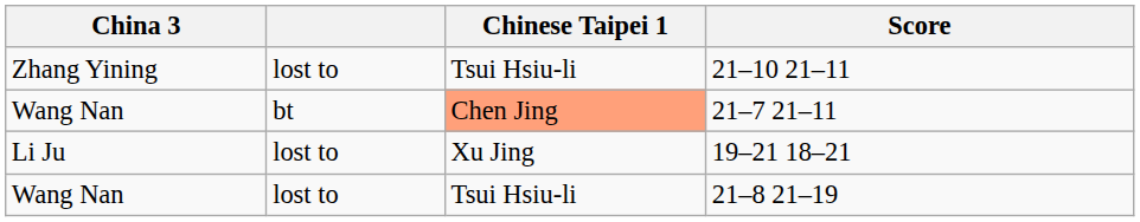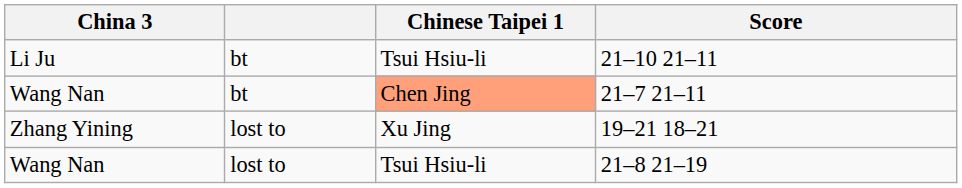 <table class="wikitable">
 <tr>
 <th width=150> China 3</th>
 <th width=100></th>
 <th width=150> Chinese Taipei 1</th>
 <th width=250>Score</th>
 </tr>
 <tr>
-<td>Zhang Yining</td>
-<td>lost to</td>
+<td>Li Ju</td>
+<td>bt</td>
 <td>Tsui Hsiu-li</td>
 <td>21–10 21–11</td>
 </tr>
 <tr>
 <td>Wang Nan</td>
 <td>bt</td>
 <td style="background: lightsalmon;">Chen Jing</td>
 <td>21–7 21–11</td>
 </tr>
 <tr>
-<td>Li Ju</td>
+<td>Zhang Yining</td>
 <td>lost to</td>
 <td>Xu Jing</td>
 <td>19–21 18–21</td>
 </tr>
 <tr>
 <td>Wang Nan</td>
 <td>lost to</td>
 <td>Tsui Hsiu-li</td>
 <td>21–8 21–19</td>
 </tr>
 </table>
